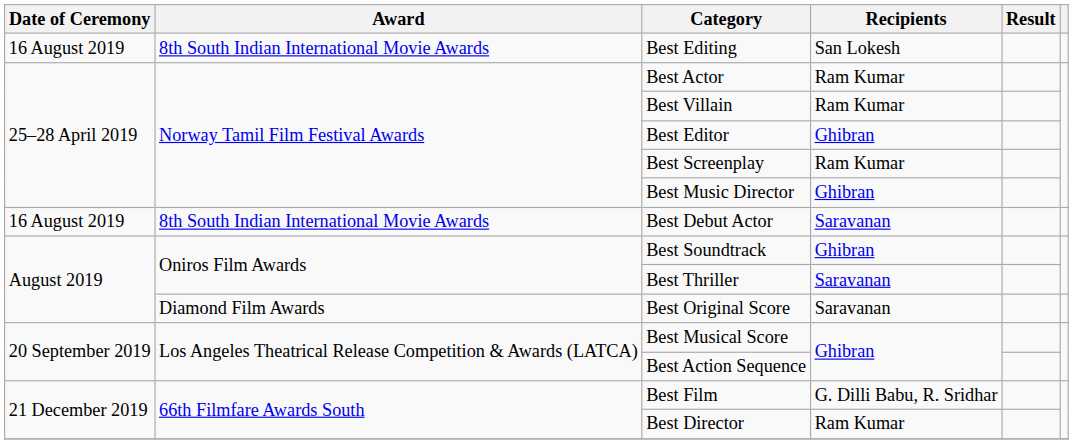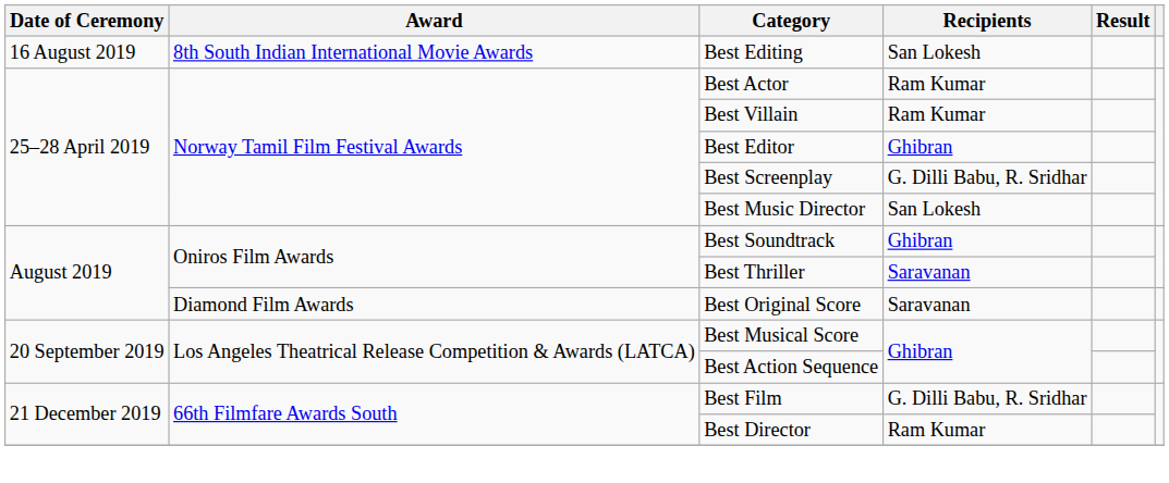 <table class="wikitable sortable">
 <tr>
 <th scope="col">Date of Ceremony</th>
 <th scope="col">Award</th>
 <th scope="col">Category</th>
 <th scope="col">Recipients</th>
 <th scope="col">Result</th>
 <th class="unsortable" scope="col"></th>
 </tr>
 <tr>
 <td rowspan="1">16 August 2019</td>
 <td rowspan="1"><a href='#'>8th South Indian International Movie Awards</a></td>
 <td>Best Editing</td>
 <td>San Lokesh</td>
 <td></td>
 <td rowspan="1" style="text-align:center;"></td>
 </tr>
 <tr>
 <td rowspan="5">25–28 April 2019</td>
 <td rowspan="5"><a href='#'>Norway Tamil Film Festival Awards</a></td>
 <td>Best Actor</td>
 <td>Ram Kumar</td>
 <td></td>
 <td rowspan="5" style="text-align:center;"></td>
 </tr>
 <tr>
 <td>Best Villain</td>
 <td>Ram Kumar</td>
 <td></td>
 </tr>
 <tr>
 <td>Best Editor</td>
 <td rowspan="1"><a href='#'>Ghibran</a></td>
 <td></td>
 </tr>
 <tr>
 <td>Best Screenplay</td>
-<td>Ram Kumar</td>
+<td>G. Dilli Babu, R. Sridhar</td>
 <td></td>
 </tr>
 <tr>
 <td>Best Music Director</td>
-<td><a href='#'>Ghibran</a></td>
-<td></td>
-</tr>
-<tr>
-<td rowspan="1">16 August 2019</td>
-<td rowspan="1"><a href='#'>8th South Indian International Movie Awards</a></td>
-<td>Best Debut Actor</td>
-<td><a href='#'>Saravanan</a></td>
-<td></td>
+<td>San Lokesh</td>
 <td></td>
 </tr>
 <tr>
 <td rowspan="3">August 2019</td>
 <td rowspan="2">Oniros Film Awards</td>
 <td>Best Soundtrack</td>
 <td rowspan="1"><a href='#'>Ghibran</a></td>
 <td></td>
 <td rowspan="2" style="text-align:center;"></td>
 </tr>
 <tr>
 <td>Best Thriller</td>
 <td><a href='#'>Saravanan</a></td>
 <td></td>
 </tr>
 <tr>
 <td rowspan="1">Diamond Film Awards</td>
 <td>Best Original Score</td>
 <td>Saravanan</td>
 <td></td>
 <td rowspan="1" style="text-align:center;"></td>
 </tr>
 <tr>
 <td rowspan="2">20 September 2019</td>
 <td rowspan="2">Los Angeles Theatrical Release Competition & Awards (LATCA)</td>
 <td>Best Musical Score</td>
 <td rowspan="2"><a href='#'>Ghibran</a></td>
 <td></td>
 <td rowspan="2" style="text-align:center;"></td>
 </tr>
 <tr>
 <td>Best Action Sequence</td>
 <td></td>
 </tr>
 <tr>
 <td rowspan="2">21 December 2019</td>
 <td rowspan="2"><a href='#'>66th Filmfare Awards South</a></td>
 <td>Best Film</td>
 <td>G. Dilli Babu, R. Sridhar</td>
 <td></td>
 <td rowspan="2" style="text-align:center;"></td>
 </tr>
 <tr>
 <td>Best Director</td>
 <td>Ram Kumar</td>
 <td></td>
 </tr>
 <tr>
 </tr>
 </table>
